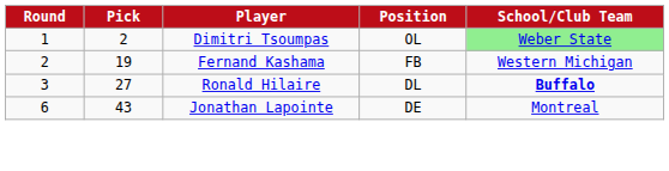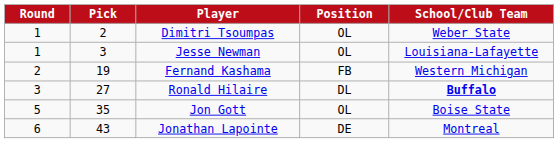 <table class="wikitable sortable">
 <tr>
 <th style="background:#bd0d18;color:#FFFFFF;"  width="8%">Round</th>
 <th style="background:#bd0d18;color:#FFFFFF;"  width="8%">Pick</th>
 <th style="background:#bd0d18;color:#FFFFFF;"  width="20%">Player</th>
 <th style="background:#bd0d18;color:#FFFFFF;"  width="10%">Position</th>
 <th style="background:#bd0d18;color:#FFFFFF;"  width="20%">School/Club Team</th>
 </tr>
 <tr align="center">
 <td align=center>1</td>
 <td>2</td>
 <td><a href='#'>Dimitri Tsoumpas</a></td>
 <td>OL</td>
-<td style="background: lightgreen;"><a href='#'>Weber State</a></td>
+<td><a href='#'>Weber State</a></td>
+</tr>
+<tr align="center">
+<td align=center>1</td>
+<td>3</td>
+<td><a href='#'>Jesse Newman</a></td>
+<td>OL</td>
+<td><a href='#'>Louisiana-Lafayette</a></td>
 </tr>
 <tr align="center">
 <td align=center>2</td>
 <td>19</td>
 <td><a href='#'>Fernand Kashama</a></td>
 <td>FB</td>
 <td><a href='#'>Western Michigan</a></td>
 </tr>
 <tr align="center">
 <td align=center>3</td>
 <td>27</td>
 <td><a href='#'>Ronald Hilaire</a></td>
 <td>DL</td>
 <td><strong><a href='#'>Buffalo</a></strong></td>
 </tr>
 <tr align="center">
+<td align=center>5</td>
+<td>35</td>
+<td><a href='#'>Jon Gott</a></td>
+<td>OL</td>
+<td><a href='#'>Boise State</a></td>
+</tr>
+<tr align="center">
 <td align=center>6</td>
 <td>43</td>
 <td><a href='#'>Jonathan Lapointe</a></td>
 <td>DE</td>
 <td><a href='#'>Montreal</a></td>
 </tr>
 </table>
